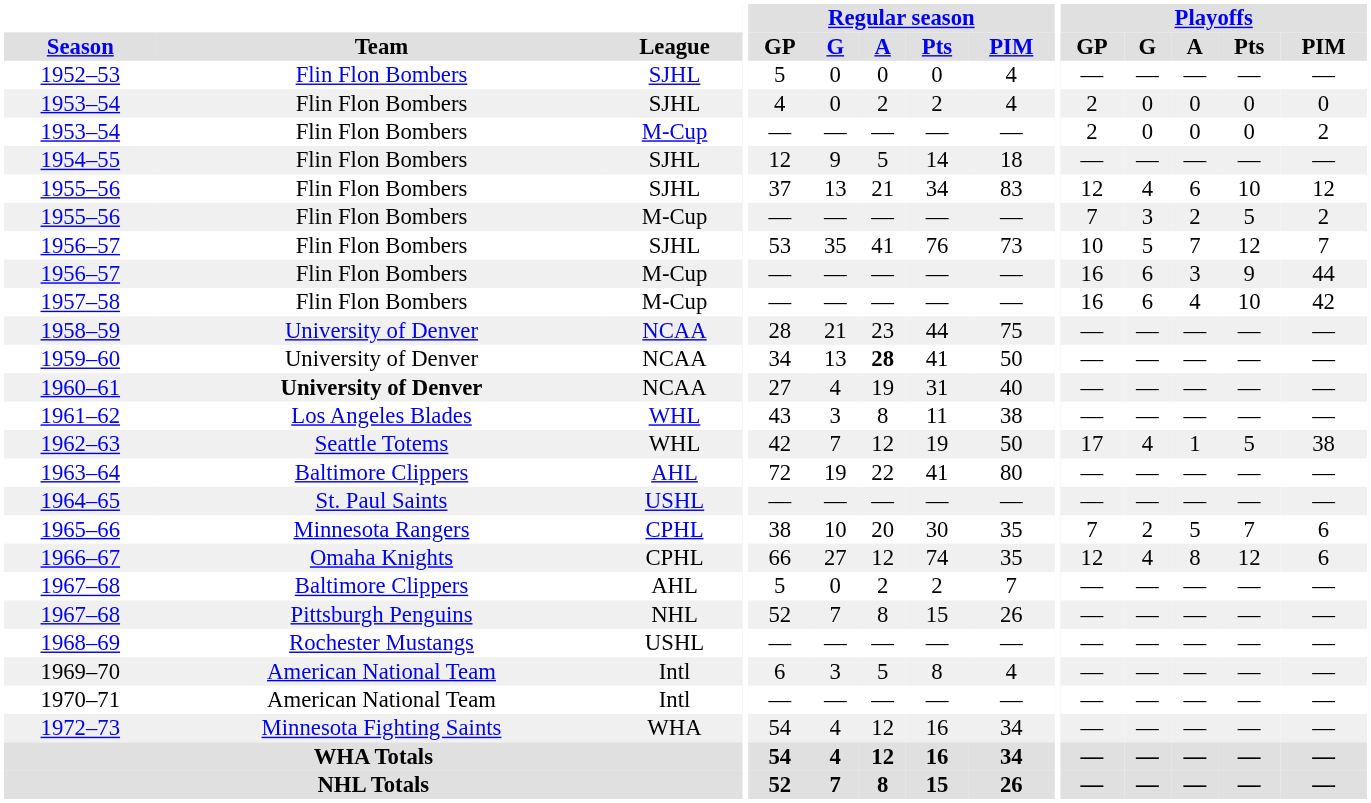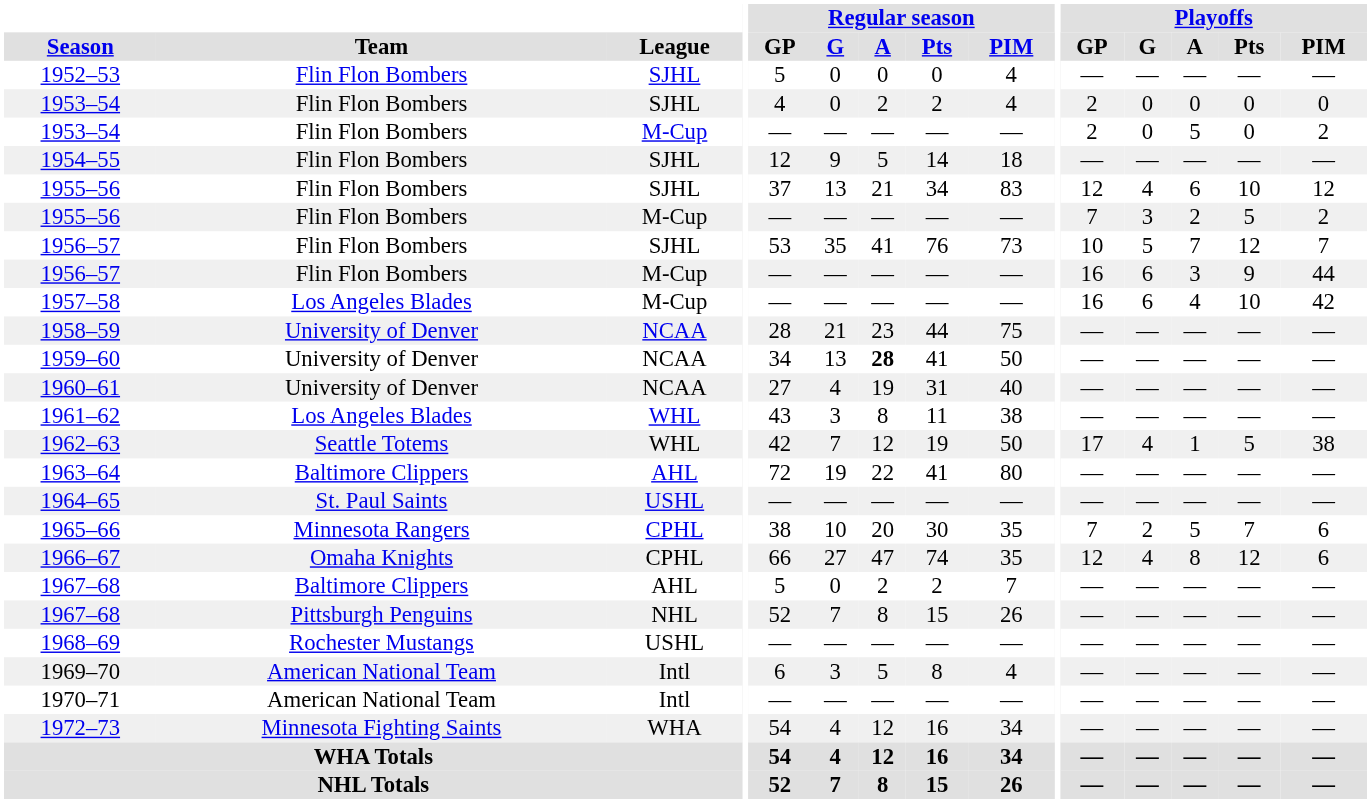 <table border="0" cellpadding="1" cellspacing="0" style="text-align:center; width:60em">
 <tr bgcolor="#e0e0e0">
 <th colspan="3" bgcolor="#ffffff"></th>
 <th rowspan="100" bgcolor="#ffffff"></th>
 <th colspan="5"><a href='#'>Regular season</a></th>
 <th rowspan="100" bgcolor="#ffffff"></th>
 <th colspan="5"><a href='#'>Playoffs</a></th>
 </tr>
 <tr bgcolor="#e0e0e0">
 <th><a href='#'>Season</a></th>
 <th>Team</th>
 <th>League</th>
 <th>GP</th>
 <th><a href='#'>G</a></th>
 <th><a href='#'>A</a></th>
 <th><a href='#'>Pts</a></th>
 <th><a href='#'>PIM</a></th>
 <th>GP</th>
 <th>G</th>
 <th>A</th>
 <th>Pts</th>
 <th>PIM</th>
 </tr>
 <tr>
 <td><a href='#'>1952–53</a></td>
 <td><a href='#'>Flin Flon Bombers</a></td>
 <td><a href='#'>SJHL</a></td>
 <td>5</td>
 <td>0</td>
 <td>0</td>
 <td>0</td>
 <td>4</td>
 <td>—</td>
 <td>—</td>
 <td>—</td>
 <td>—</td>
 <td>—</td>
 </tr>
 <tr bgcolor="#f0f0f0">
 <td><a href='#'>1953–54</a></td>
 <td>Flin Flon Bombers</td>
 <td>SJHL</td>
 <td>4</td>
 <td>0</td>
 <td>2</td>
 <td>2</td>
 <td>4</td>
 <td>2</td>
 <td>0</td>
 <td>0</td>
 <td>0</td>
 <td>0</td>
 </tr>
 <tr>
 <td><a href='#'>1953–54</a></td>
 <td>Flin Flon Bombers</td>
 <td><a href='#'>M-Cup</a></td>
 <td>—</td>
 <td>—</td>
 <td>—</td>
 <td>—</td>
 <td>—</td>
 <td>2</td>
 <td>0</td>
-<td>0</td>
+<td>5</td>
 <td>0</td>
 <td>2</td>
 </tr>
 <tr bgcolor="#f0f0f0">
 <td><a href='#'>1954–55</a></td>
 <td>Flin Flon Bombers</td>
 <td>SJHL</td>
 <td>12</td>
 <td>9</td>
 <td>5</td>
 <td>14</td>
 <td>18</td>
 <td>—</td>
 <td>—</td>
 <td>—</td>
 <td>—</td>
 <td>—</td>
 </tr>
 <tr>
 <td><a href='#'>1955–56</a></td>
 <td>Flin Flon Bombers</td>
 <td>SJHL</td>
 <td>37</td>
 <td>13</td>
 <td>21</td>
 <td>34</td>
 <td>83</td>
 <td>12</td>
 <td>4</td>
 <td>6</td>
 <td>10</td>
 <td>12</td>
 </tr>
 <tr bgcolor="#f0f0f0">
 <td><a href='#'>1955–56</a></td>
 <td>Flin Flon Bombers</td>
 <td>M-Cup</td>
 <td>—</td>
 <td>—</td>
 <td>—</td>
 <td>—</td>
 <td>—</td>
 <td>7</td>
 <td>3</td>
 <td>2</td>
 <td>5</td>
 <td>2</td>
 </tr>
 <tr>
 <td><a href='#'>1956–57</a></td>
 <td>Flin Flon Bombers</td>
 <td>SJHL</td>
 <td>53</td>
 <td>35</td>
 <td>41</td>
 <td>76</td>
 <td>73</td>
 <td>10</td>
 <td>5</td>
 <td>7</td>
 <td>12</td>
 <td>7</td>
 </tr>
 <tr bgcolor="#f0f0f0">
 <td><a href='#'>1956–57</a></td>
 <td>Flin Flon Bombers</td>
 <td>M-Cup</td>
 <td>—</td>
 <td>—</td>
 <td>—</td>
 <td>—</td>
 <td>—</td>
 <td>16</td>
 <td>6</td>
 <td>3</td>
 <td>9</td>
 <td>44</td>
 </tr>
 <tr>
 <td><a href='#'>1957–58</a></td>
-<td>Flin Flon Bombers</td>
+<td><a href='#'>Los Angeles Blades</a></td>
 <td>M-Cup</td>
 <td>—</td>
 <td>—</td>
 <td>—</td>
 <td>—</td>
 <td>—</td>
 <td>16</td>
 <td>6</td>
 <td>4</td>
 <td>10</td>
 <td>42</td>
 </tr>
 <tr bgcolor="#f0f0f0">
 <td><a href='#'>1958–59</a></td>
 <td><a href='#'>University of Denver</a></td>
 <td><a href='#'>NCAA</a></td>
 <td>28</td>
 <td>21</td>
 <td>23</td>
 <td>44</td>
 <td>75</td>
 <td>—</td>
 <td>—</td>
 <td>—</td>
 <td>—</td>
 <td>—</td>
 </tr>
 <tr>
 <td><a href='#'>1959–60</a></td>
 <td>University of Denver</td>
 <td>NCAA</td>
 <td>34</td>
 <td>13</td>
 <td><strong>28</strong></td>
 <td>41</td>
 <td>50</td>
 <td>—</td>
 <td>—</td>
 <td>—</td>
 <td>—</td>
 <td>—</td>
 </tr>
 <tr bgcolor="#f0f0f0">
 <td><a href='#'>1960–61</a></td>
-<td><strong>University of Denver</strong></td>
+<td>University of Denver</td>
 <td>NCAA</td>
 <td>27</td>
 <td>4</td>
 <td>19</td>
 <td>31</td>
 <td>40</td>
 <td>—</td>
 <td>—</td>
 <td>—</td>
 <td>—</td>
 <td>—</td>
 </tr>
 <tr>
 <td><a href='#'>1961–62</a></td>
 <td><a href='#'>Los Angeles Blades</a></td>
 <td><a href='#'>WHL</a></td>
 <td>43</td>
 <td>3</td>
 <td>8</td>
 <td>11</td>
 <td>38</td>
 <td>—</td>
 <td>—</td>
 <td>—</td>
 <td>—</td>
 <td>—</td>
 </tr>
 <tr bgcolor="#f0f0f0">
 <td><a href='#'>1962–63</a></td>
 <td><a href='#'>Seattle Totems</a></td>
 <td>WHL</td>
 <td>42</td>
 <td>7</td>
 <td>12</td>
 <td>19</td>
 <td>50</td>
 <td>17</td>
 <td>4</td>
 <td>1</td>
 <td>5</td>
 <td>38</td>
 </tr>
 <tr>
 <td><a href='#'>1963–64</a></td>
 <td><a href='#'>Baltimore Clippers</a></td>
 <td><a href='#'>AHL</a></td>
 <td>72</td>
 <td>19</td>
 <td>22</td>
 <td>41</td>
 <td>80</td>
 <td>—</td>
 <td>—</td>
 <td>—</td>
 <td>—</td>
 <td>—</td>
 </tr>
 <tr bgcolor="#f0f0f0">
 <td><a href='#'>1964–65</a></td>
 <td><a href='#'>St. Paul Saints</a></td>
 <td><a href='#'>USHL</a></td>
 <td>—</td>
 <td>—</td>
 <td>—</td>
 <td>—</td>
 <td>—</td>
 <td>—</td>
 <td>—</td>
 <td>—</td>
 <td>—</td>
 <td>—</td>
 </tr>
 <tr>
 <td><a href='#'>1965–66</a></td>
 <td><a href='#'>Minnesota Rangers</a></td>
 <td><a href='#'>CPHL</a></td>
 <td>38</td>
 <td>10</td>
 <td>20</td>
 <td>30</td>
 <td>35</td>
 <td>7</td>
 <td>2</td>
 <td>5</td>
 <td>7</td>
 <td>6</td>
 </tr>
 <tr bgcolor="#f0f0f0">
 <td><a href='#'>1966–67</a></td>
 <td><a href='#'>Omaha Knights</a></td>
 <td>CPHL</td>
 <td>66</td>
 <td>27</td>
-<td>12</td>
+<td>47</td>
 <td>74</td>
 <td>35</td>
 <td>12</td>
 <td>4</td>
 <td>8</td>
 <td>12</td>
 <td>6</td>
 </tr>
 <tr>
 <td><a href='#'>1967–68</a></td>
 <td><a href='#'>Baltimore Clippers</a></td>
 <td>AHL</td>
 <td>5</td>
 <td>0</td>
 <td>2</td>
 <td>2</td>
 <td>7</td>
 <td>—</td>
 <td>—</td>
 <td>—</td>
 <td>—</td>
 <td>—</td>
 </tr>
 <tr bgcolor="#f0f0f0">
 <td><a href='#'>1967–68</a></td>
 <td><a href='#'>Pittsburgh Penguins</a></td>
 <td>NHL</td>
 <td>52</td>
 <td>7</td>
 <td>8</td>
 <td>15</td>
 <td>26</td>
 <td>—</td>
 <td>—</td>
 <td>—</td>
 <td>—</td>
 <td>—</td>
 </tr>
 <tr>
 <td><a href='#'>1968–69</a></td>
 <td><a href='#'>Rochester Mustangs</a></td>
 <td>USHL</td>
 <td>—</td>
 <td>—</td>
 <td>—</td>
 <td>—</td>
 <td>—</td>
 <td>—</td>
 <td>—</td>
 <td>—</td>
 <td>—</td>
 <td>—</td>
 </tr>
 <tr bgcolor="#f0f0f0">
 <td>1969–70</td>
 <td><a href='#'>American National Team</a></td>
 <td>Intl</td>
 <td>6</td>
 <td>3</td>
 <td>5</td>
 <td>8</td>
 <td>4</td>
 <td>—</td>
 <td>—</td>
 <td>—</td>
 <td>—</td>
 <td>—</td>
 </tr>
 <tr>
 <td>1970–71</td>
 <td>American National Team</td>
 <td>Intl</td>
 <td>—</td>
 <td>—</td>
 <td>—</td>
 <td>—</td>
 <td>—</td>
 <td>—</td>
 <td>—</td>
 <td>—</td>
 <td>—</td>
 <td>—</td>
 </tr>
 <tr bgcolor="#f0f0f0">
 <td><a href='#'>1972–73</a></td>
 <td><a href='#'>Minnesota Fighting Saints</a></td>
 <td>WHA</td>
 <td>54</td>
 <td>4</td>
 <td>12</td>
 <td>16</td>
 <td>34</td>
 <td>—</td>
 <td>—</td>
 <td>—</td>
 <td>—</td>
 <td>—</td>
 </tr>
 <tr bgcolor="#e0e0e0">
 <th colspan="3">WHA Totals</th>
 <th>54</th>
 <th>4</th>
 <th>12</th>
 <th>16</th>
 <th>34</th>
 <th>—</th>
 <th>—</th>
 <th>—</th>
 <th>—</th>
 <th>—</th>
 </tr>
 <tr bgcolor="#e0e0e0">
 <th colspan="3">NHL Totals</th>
 <th>52</th>
 <th>7</th>
 <th>8</th>
 <th>15</th>
 <th>26</th>
 <th>—</th>
 <th>—</th>
 <th>—</th>
 <th>—</th>
 <th>—</th>
 </tr>
 </table>
